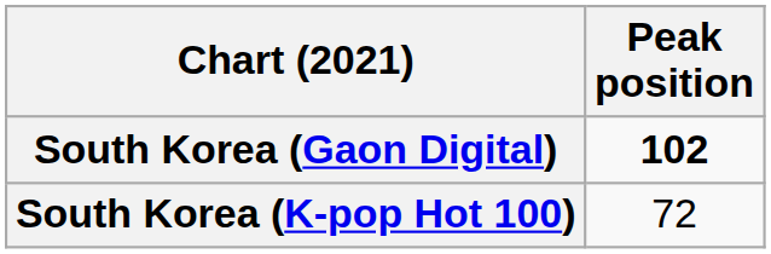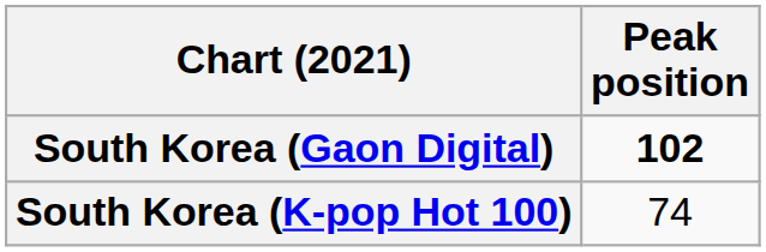 <table class="wikitable sortable plainrowheaders" style="text-align:center">
 <tr>
 <th scope="col">Chart (2021)</th>
 <th scope="col">Peak<br>position</th>
 </tr>
 <tr>
 <th scope="row">South Korea (<a href='#'>Gaon Digital</a>)</th>
 <td><strong>102</strong></td>
 </tr>
 <tr>
 <th scope="row">South Korea (<a href='#'>K-pop Hot 100</a>)</th>
-<td>72</td>
+<td>74</td>
 </tr>
 </table>
